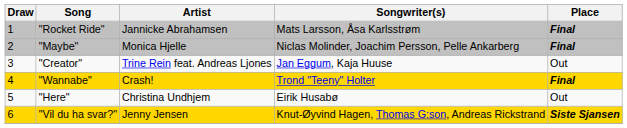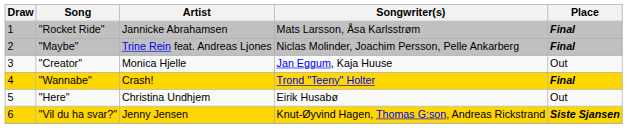 <table class="sortable wikitable" style="margin: 1em auto 1em auto">
 <tr bgcolor="#CCCCCC">
 <th>Draw</th>
 <th>Song</th>
 <th>Artist</th>
 <th>Songwriter(s)</th>
 <th>Place</th>
 </tr>
 <tr bgcolor="silver">
 <td>1</td>
 <td>"Rocket Ride"</td>
 <td>Jannicke Abrahamsen</td>
 <td>Mats Larsson, Åsa Karlsstrøm</td>
 <td><strong><em>Final</em></strong></td>
 </tr>
 <tr bgcolor="silver">
 <td>2</td>
 <td>"Maybe"</td>
-<td>Monica Hjelle</td>
+<td><a href='#'>Trine Rein</a> feat. Andreas Ljones</td>
 <td>Niclas Molinder, Joachim Persson, Pelle Ankarberg</td>
 <td><strong><em>Final</em></strong></td>
 </tr>
 <tr>
 <td>3</td>
 <td>"Creator"</td>
-<td><a href='#'>Trine Rein</a> feat. Andreas Ljones</td>
+<td>Monica Hjelle</td>
 <td><a href='#'>Jan Eggum</a>, Kaja Huuse</td>
 <td>Out</td>
 </tr>
 <tr bgcolor="gold">
 <td>4</td>
 <td>"Wannabe"</td>
 <td>Crash!</td>
 <td><a href='#'>Trond "Teeny" Holter</a></td>
 <td><strong><em>Final</em></strong></td>
 </tr>
 <tr>
 <td>5</td>
 <td>"Here"</td>
 <td>Christina Undhjem</td>
 <td>Eirik Husabø</td>
 <td>Out</td>
 </tr>
 <tr bgcolor="gold">
 <td>6</td>
 <td>"Vil du ha svar?"</td>
 <td>Jenny Jensen</td>
 <td>Knut-Øyvind Hagen, <a href='#'>Thomas G:son</a>, Andreas Rickstrand</td>
 <td><strong><em>Siste Sjansen</em></strong></td>
 </tr>
 <tr>
 </tr>
 </table>
